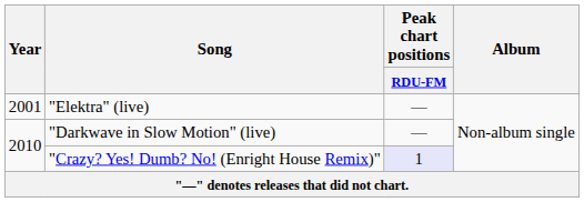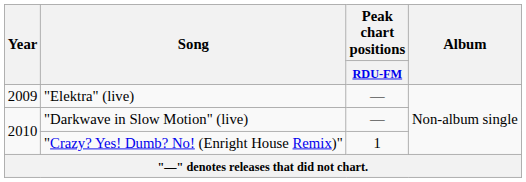 <table class="wikitable">
 <tr>
 <th rowspan="2">Year</th>
 <th rowspan="2">Song</th>
 <th>Peak<br>chart<br>positions</th>
 <th rowspan="2">Album</th>
 </tr>
 <tr>
 <th><small><a href='#'>RDU-FM</a></small></th>
 </tr>
 <tr>
-<td>2001</td>
+<td>2009</td>
 <td>"Elektra" (live)</td>
 <td align="center">—</td>
 <td rowspan="3" align="center">Non-album single</td>
 </tr>
 <tr>
 <td rowspan="2">2010</td>
 <td>"Darkwave in Slow Motion" (live)</td>
 <td align="center">—</td>
 </tr>
 <tr>
 <td>"<a href='#'>Crazy? Yes! Dumb? No!</a> (Enright House <a href='#'>Remix</a>)"</td>
-<td align="center" style="background: lavender;">1</td>
+<td align="center">1</td>
 </tr>
 <tr>
 <th colspan="5"><small>"—" denotes releases that did not chart.</small></th>
 </tr>
 </table>
